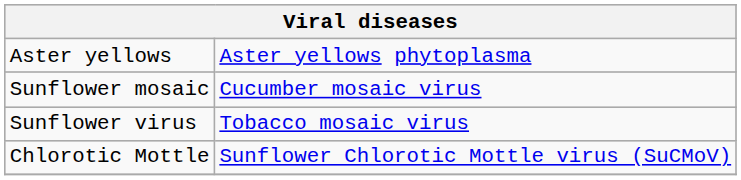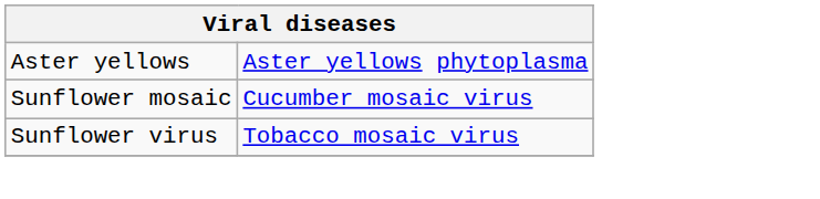 <table class="wikitable" style="clear">
 <tr>
 <th colspan=2><strong>Viral diseases</strong><br></th>
 </tr>
 <tr>
 <td>Aster yellows</td>
 <td><a href='#'>Aster yellows</a> <a href='#'>phytoplasma</a></td>
 </tr>
 <tr>
 <td>Sunflower mosaic</td>
 <td><a href='#'>Cucumber mosaic virus</a></td>
 </tr>
 <tr>
 <td>Sunflower virus</td>
 <td><a href='#'>Tobacco mosaic virus</a></td>
 </tr>
 <tr>
-<td>Chlorotic Mottle</td>
-<td><a href='#'>Sunflower Chlorotic Mottle virus (SuCMoV)</a></td>
-</tr>
-<tr>
 </tr>
 </table>
